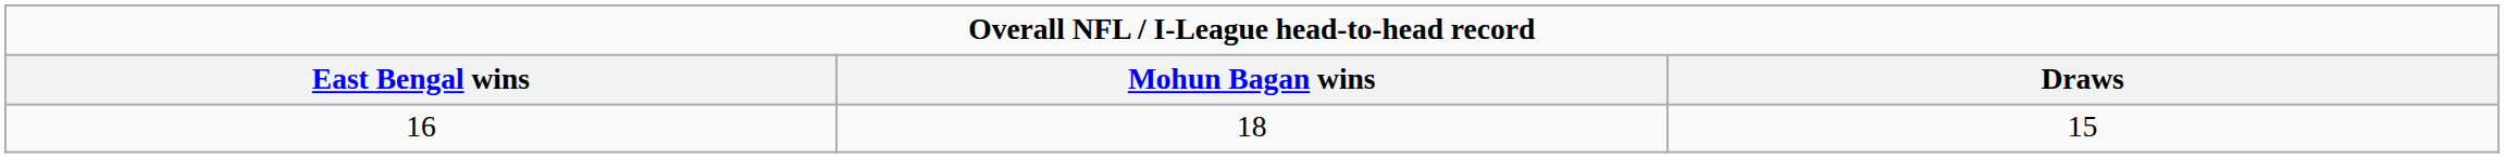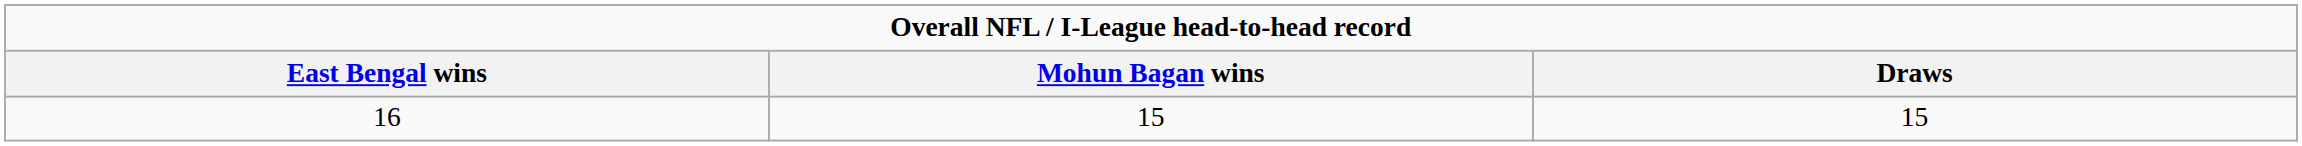 <table class="wikitable" style="font-size:90%; width:95%; text-align:center">
 <tr>
 <td Colspan="3"><strong>Overall NFL / I-League head-to-head record</strong></td>
 </tr>
 <tr>
 <th width="33%"><a href='#'>East Bengal</a>  wins</th>
 <th width="33%"><a href='#'>Mohun Bagan</a> wins</th>
 <th width="33%">Draws</th>
 </tr>
 <tr>
 <td>16</td>
-<td>18</td>
+<td>15</td>
 <td>15</td>
 </tr>
 </table>
